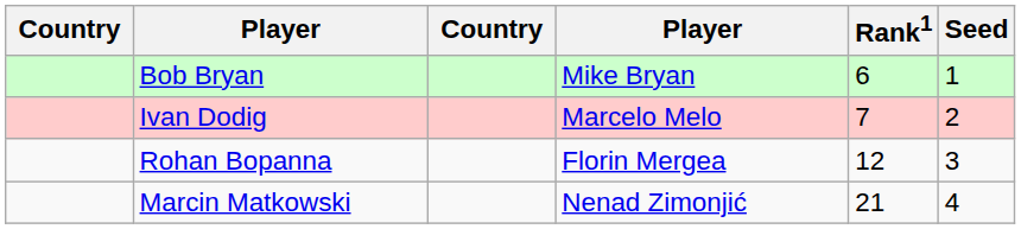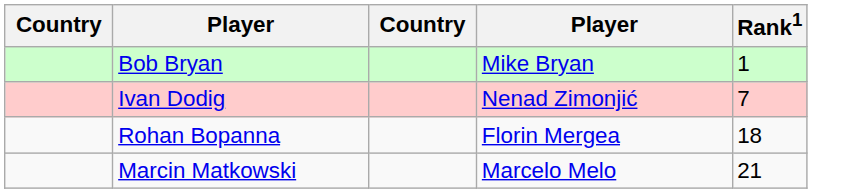 <table class="sortable wikitable">
 <tr>
 <th width="70">Country</th>
 <th width="175">Player</th>
 <th width="70">Country</th>
 <th width="175">Player</th>
 <th>Rank<sup>1</sup></th>
-<th>Seed</th>
 </tr>
 <tr style="background:#cfc;">
 <td></td>
 <td><a href='#'>Bob Bryan</a></td>
 <td></td>
 <td><a href='#'>Mike Bryan</a></td>
-<td>6</td>
 <td>1</td>
 </tr>
 <tr style="background:#fcc;">
 <td></td>
 <td><a href='#'>Ivan Dodig</a></td>
 <td></td>
-<td><a href='#'>Marcelo Melo</a></td>
+<td><a href='#'>Nenad Zimonjić</a></td>
 <td>7</td>
-<td>2</td>
 </tr>
 <tr>
 <td></td>
 <td><a href='#'>Rohan Bopanna</a></td>
 <td></td>
 <td><a href='#'>Florin Mergea</a></td>
-<td>12</td>
-<td>3</td>
+<td>18</td>
 </tr>
 <tr>
 <td></td>
 <td><a href='#'>Marcin Matkowski</a></td>
 <td></td>
-<td><a href='#'>Nenad Zimonjić</a></td>
+<td><a href='#'>Marcelo Melo</a></td>
 <td>21</td>
-<td>4</td>
 </tr>
 </table>
